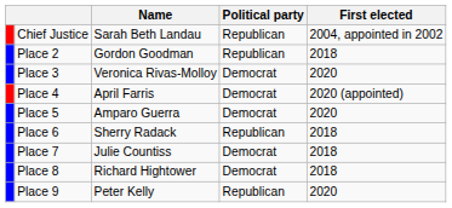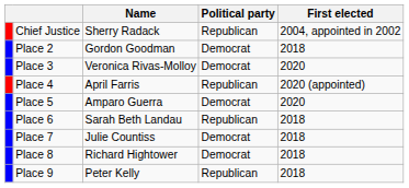 <table class="wikitable">
 <tr>
 <th colspan="2"></th>
 <th>Name</th>
 <th>Political party</th>
 <th>First elected</th>
 </tr>
 <tr>
 <td bgcolor="red"> </td>
 <td>Chief Justice</td>
-<td>Sarah Beth Landau</td>
+<td>Sherry Radack</td>
 <td>Republican</td>
 <td>2004, appointed in 2002</td>
 </tr>
 <tr>
 <td bgcolor="blue"> </td>
 <td>Place 2</td>
 <td>Gordon Goodman</td>
-<td>Republican</td>
+<td>Democrat</td>
 <td>2018</td>
 </tr>
 <tr>
 <td bgcolor="blue"> </td>
 <td>Place 3</td>
 <td>Veronica Rivas-Molloy</td>
 <td>Democrat</td>
 <td>2020</td>
 </tr>
 <tr>
 <td bgcolor="red"> </td>
 <td>Place 4</td>
 <td>April Farris</td>
-<td>Democrat</td>
+<td>Republican</td>
 <td>2020 (appointed)</td>
 </tr>
 <tr>
 <td bgcolor="blue"> </td>
 <td>Place 5</td>
 <td>Amparo Guerra</td>
 <td>Democrat</td>
 <td>2020</td>
 </tr>
 <tr>
 <td bgcolor="blue"> </td>
 <td>Place 6</td>
-<td>Sherry Radack</td>
+<td>Sarah Beth Landau</td>
 <td>Republican</td>
 <td>2018</td>
 </tr>
 <tr>
 <td bgcolor="blue"> </td>
 <td>Place 7</td>
 <td>Julie Countiss</td>
 <td>Democrat</td>
 <td>2018</td>
 </tr>
 <tr>
 <td bgcolor="blue"> </td>
 <td>Place 8</td>
 <td>Richard Hightower</td>
 <td>Democrat</td>
 <td>2018</td>
 </tr>
 <tr>
 <td bgcolor="blue"> </td>
 <td>Place 9</td>
 <td>Peter Kelly</td>
 <td>Republican</td>
-<td>2020</td>
+<td>2018</td>
 </tr>
 </table>
